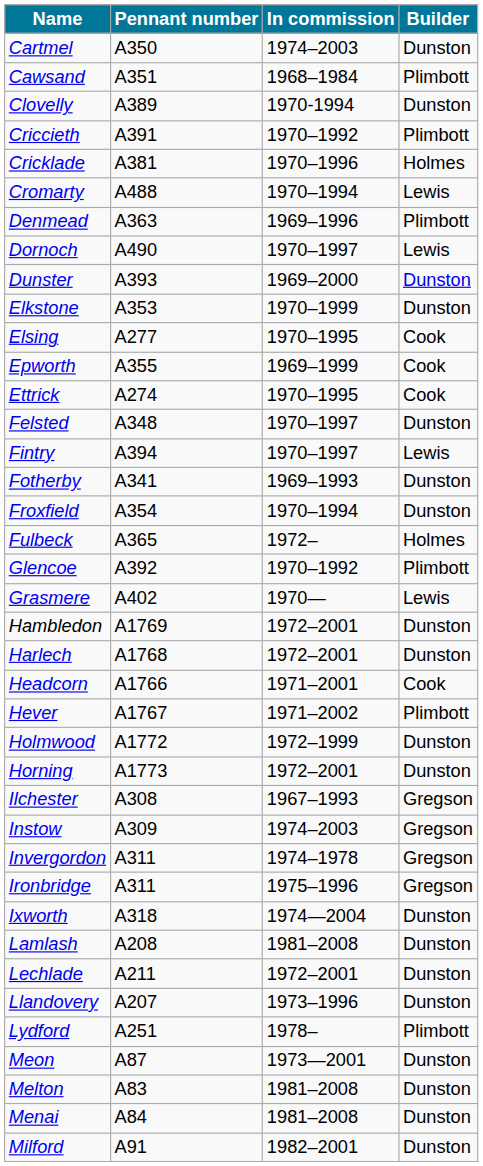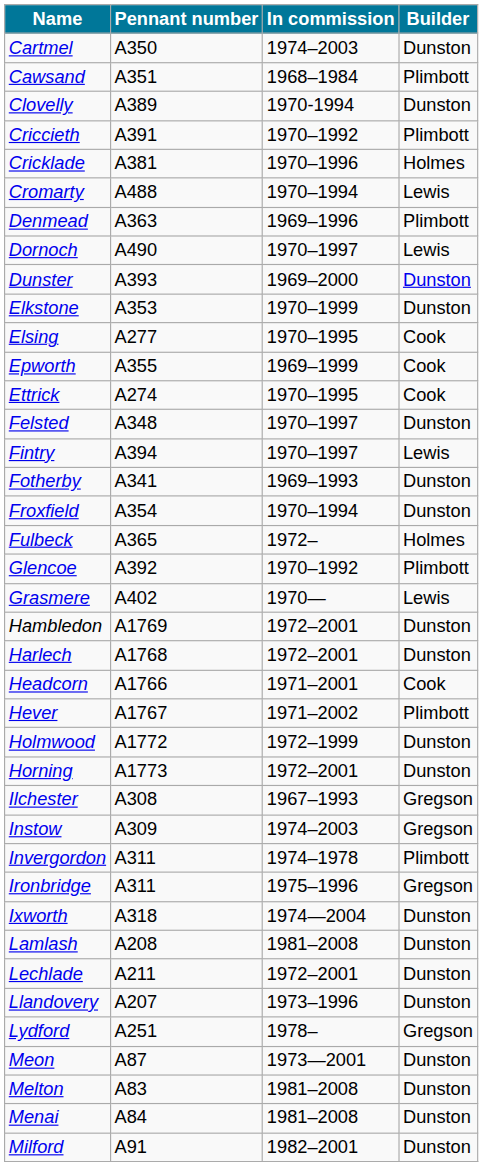 <table class="wikitable">
 <tr>
 <th style="background:#079;color:#fff;">Name</th>
 <th style="background:#079;color:#fff;">Pennant number</th>
 <th style="background:#079;color:#fff;">In commission<br></th>
 <th style="background:#079;color:#fff;">Builder</th>
 </tr>
 <tr>
 <td><em><a href='#'>Cartmel</a></em></td>
 <td>A350</td>
 <td>1974–2003</td>
 <td>Dunston</td>
 </tr>
 <tr>
 <td><em><a href='#'>Cawsand</a></em></td>
 <td>A351</td>
 <td>1968–1984</td>
 <td>Plimbott</td>
 </tr>
 <tr>
 <td><em><a href='#'>Clovelly</a></em></td>
 <td>A389</td>
 <td>1970-1994</td>
 <td>Dunston</td>
 </tr>
 <tr>
 <td><em><a href='#'>Criccieth</a></em></td>
 <td>A391</td>
 <td>1970–1992</td>
 <td>Plimbott</td>
 </tr>
 <tr>
 <td><em><a href='#'>Cricklade</a></em></td>
 <td>A381</td>
 <td>1970–1996</td>
 <td>Holmes</td>
 </tr>
 <tr>
 <td><em><a href='#'>Cromarty</a></em></td>
 <td>A488</td>
 <td>1970–1994</td>
 <td>Lewis</td>
 </tr>
 <tr>
 <td><em><a href='#'>Denmead</a></em></td>
 <td>A363</td>
 <td>1969–1996</td>
 <td>Plimbott</td>
 </tr>
 <tr>
 <td><em><a href='#'>Dornoch</a></em></td>
 <td>A490</td>
 <td>1970–1997</td>
 <td>Lewis</td>
 </tr>
 <tr>
 <td><em><a href='#'>Dunster</a></em></td>
 <td>A393</td>
 <td>1969–2000</td>
 <td><a href='#'>Dunston</a></td>
 </tr>
 <tr>
 <td><em><a href='#'>Elkstone</a></em></td>
 <td>A353</td>
 <td>1970–1999</td>
 <td>Dunston</td>
 </tr>
 <tr>
 <td><em><a href='#'>Elsing</a></em></td>
 <td>A277</td>
 <td>1970–1995</td>
 <td>Cook</td>
 </tr>
 <tr>
 <td><em><a href='#'>Epworth</a></em></td>
 <td>A355</td>
 <td>1969–1999</td>
 <td>Cook</td>
 </tr>
 <tr>
 <td><em><a href='#'>Ettrick</a></em></td>
 <td>A274</td>
 <td>1970–1995</td>
 <td>Cook</td>
 </tr>
 <tr>
 <td><em><a href='#'>Felsted</a></em></td>
 <td>A348</td>
 <td>1970–1997</td>
 <td>Dunston</td>
 </tr>
 <tr>
 <td><em><a href='#'>Fintry</a></em></td>
 <td>A394</td>
 <td>1970–1997</td>
 <td>Lewis</td>
 </tr>
 <tr>
 <td><em><a href='#'>Fotherby</a></em></td>
 <td>A341</td>
 <td>1969–1993</td>
 <td>Dunston</td>
 </tr>
 <tr>
 <td><em><a href='#'>Froxfield</a></em></td>
 <td>A354</td>
 <td>1970–1994</td>
 <td>Dunston</td>
 </tr>
 <tr>
 <td><em><a href='#'>Fulbeck</a></em></td>
 <td>A365</td>
 <td>1972–</td>
 <td>Holmes</td>
 </tr>
 <tr>
 <td><em><a href='#'>Glencoe</a></em></td>
 <td>A392</td>
 <td>1970–1992</td>
 <td>Plimbott</td>
 </tr>
 <tr>
 <td><em><a href='#'>Grasmere</a></em></td>
 <td>A402</td>
 <td>1970—</td>
 <td>Lewis</td>
 </tr>
 <tr>
 <td><em>Hambledon</em></td>
 <td>A1769</td>
 <td>1972–2001</td>
 <td>Dunston</td>
 </tr>
 <tr>
 <td><em><a href='#'>Harlech</a></em></td>
 <td>A1768</td>
 <td>1972–2001</td>
 <td>Dunston</td>
 </tr>
 <tr>
 <td><em><a href='#'>Headcorn</a></em></td>
 <td>A1766</td>
 <td>1971–2001</td>
 <td>Cook</td>
 </tr>
 <tr>
 <td><em><a href='#'>Hever</a></em></td>
 <td>A1767</td>
 <td>1971–2002</td>
 <td>Plimbott</td>
 </tr>
 <tr>
 <td><em><a href='#'>Holmwood</a></em></td>
 <td>A1772</td>
 <td>1972–1999</td>
 <td>Dunston</td>
 </tr>
 <tr>
 <td><em><a href='#'>Horning</a></em></td>
 <td>A1773</td>
 <td>1972–2001</td>
 <td>Dunston</td>
 </tr>
 <tr>
 <td><em><a href='#'>Ilchester</a></em></td>
 <td>A308</td>
 <td>1967–1993</td>
 <td>Gregson</td>
 </tr>
 <tr>
 <td><em><a href='#'>Instow</a></em></td>
 <td>A309</td>
 <td>1974–2003</td>
 <td>Gregson</td>
 </tr>
 <tr>
 <td><em><a href='#'>Invergordon</a></em></td>
 <td>A311</td>
 <td>1974–1978</td>
-<td>Gregson</td>
+<td>Plimbott</td>
 </tr>
 <tr>
 <td><em><a href='#'>Ironbridge</a></em></td>
 <td>A311</td>
 <td>1975–1996</td>
 <td>Gregson</td>
 </tr>
 <tr>
 <td><em><a href='#'>Ixworth</a></em></td>
 <td>A318</td>
 <td>1974—2004</td>
 <td>Dunston</td>
 </tr>
 <tr>
 <td><em><a href='#'>Lamlash</a></em></td>
 <td>A208</td>
 <td>1981–2008</td>
 <td>Dunston</td>
 </tr>
 <tr>
 <td><em><a href='#'>Lechlade</a></em></td>
 <td>A211</td>
 <td>1972–2001</td>
 <td>Dunston</td>
 </tr>
 <tr>
 <td><em><a href='#'>Llandovery</a></em></td>
 <td>A207</td>
 <td>1973–1996</td>
 <td>Dunston</td>
 </tr>
 <tr>
 <td><em><a href='#'>Lydford</a></em></td>
 <td>A251</td>
 <td>1978–</td>
-<td>Plimbott</td>
+<td>Gregson</td>
 </tr>
 <tr>
 <td><a href='#'><em>Meon</em></a></td>
 <td>A87</td>
 <td>1973—2001</td>
 <td>Dunston</td>
 </tr>
 <tr>
 <td><em><a href='#'>Melton</a></em></td>
 <td>A83</td>
 <td>1981–2008</td>
 <td>Dunston</td>
 </tr>
 <tr>
 <td><a href='#'><em>Menai</em></a></td>
 <td>A84</td>
 <td>1981–2008</td>
 <td>Dunston</td>
 </tr>
 <tr>
 <td><a href='#'><em>Milford</em></a></td>
 <td>A91</td>
 <td>1982–2001</td>
 <td>Dunston</td>
 </tr>
 <tr>
 </tr>
 </table>
